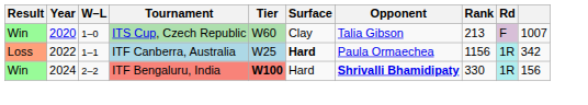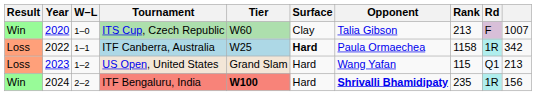 <table class="sortable wikitable">
 <tr>
 <th>Result</th>
 <th>Year</th>
 <th class=unsortable>W–L</th>
 <th>Tournament</th>
 <th>Tier</th>
 <th>Surface</th>
 <th>Opponent</th>
 <th>Rank</th>
 <th>Rd</th>
 <th></th>
 </tr>
 <tr>
 <td style=background:#98FB98>Win</td>
 <td><a href='#'>2020</a></td>
 <td><small>1–0</small></td>
 <td style=background:#addfad><a href='#'>ITS Cup</a>, Czech Republic</td>
 <td style=background:#addfad>W60</td>
 <td>Clay</td>
 <td> <a href='#'>Talia Gibson</a></td>
 <td>213</td>
 <td style=background:thistle>F</td>
 <td>1007</td>
 </tr>
 <tr>
 <td style=background:#ffa07a>Loss</td>
 <td>2022</td>
 <td><small>1–1</small></td>
 <td style=background:lightblue>ITF Canberra, Australia</td>
 <td style=background:lightblue>W25</td>
 <td><strong>Hard</strong></td>
 <td> <a href='#'>Paula Ormaechea</a></td>
-<td>1156</td>
+<td>1158</td>
 <td style=background:#afeeee>1R</td>
 <td>342</td>
+</tr>
+<tr>
+<td style=background:#ffa07a>Loss</td>
+<td><a href='#'>2023</a></td>
+<td><small>1–2</small></td>
+<td style=background:#f3e6d7><a href='#'>US Open</a>, United States</td>
+<td style=background:#f3e6d7>Grand Slam</td>
+<td>Hard</td>
+<td> <a href='#'>Wang Yafan</a></td>
+<td>115</td>
+<td style=background:#f0f8ff>Q1</td>
+<td>213</td>
 </tr>
 <tr>
 <td bgcolor=98FB98>Win</td>
 <td>2024</td>
 <td><small>2–2</small></td>
 <td bgcolor=f88379>ITF Bengaluru, India</td>
 <td bgcolor=f88379><strong>W100</strong></td>
 <td>Hard</td>
 <td> <strong><a href='#'>Shrivalli Bhamidipaty</a></strong></td>
-<td>330</td>
+<td>235</td>
 <td bgcolor=afeeee>1R</td>
 <td>156</td>
 </tr>
 </table>
